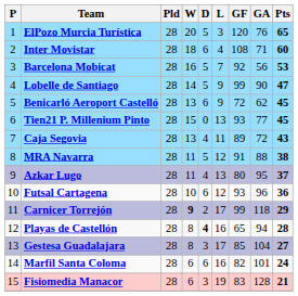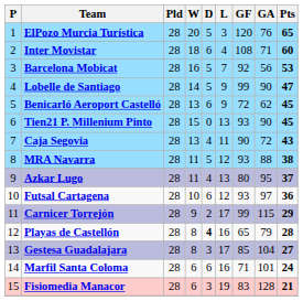 <table class="wikitable sortable" style="text-align: center;">
 <tr>
 <th align="center">P</th>
 <th align="center">Team</th>
 <th align="center">Pld</th>
 <th align="center">W</th>
 <th align="center">D</th>
 <th align="center">L</th>
 <th align="center">GF</th>
 <th align="center">GA</th>
 <th align="center">Pts</th>
 </tr>
 <tr ! style="background:#97DEFF;">
 <td>1</td>
 <td align="left"><strong><a href='#'>ElPozo Murcia Turística</a></strong></td>
 <td>28</td>
 <td>20</td>
 <td>5</td>
 <td>3</td>
 <td>120</td>
 <td>76</td>
 <td><strong>65</strong></td>
 </tr>
 <tr ! style="background:#97DEFF;">
 <td>2</td>
 <td align="left"><strong><a href='#'>Inter Movistar</a></strong></td>
 <td>28</td>
 <td>18</td>
 <td>6</td>
 <td>4</td>
 <td>108</td>
 <td>71</td>
 <td><strong>60</strong></td>
 </tr>
 <tr ! style="background:#97DEFF;">
 <td>3</td>
 <td align="left"><strong><a href='#'>Barcelona Mobicat</a></strong></td>
 <td>28</td>
 <td>16</td>
 <td>5</td>
 <td>7</td>
 <td>92</td>
 <td>56</td>
 <td><strong>53</strong></td>
 </tr>
 <tr ! style="background:#97DEFF;">
 <td>4</td>
 <td align="left"><strong><a href='#'>Lobelle de Santiago</a></strong></td>
 <td>28</td>
 <td>14</td>
 <td>5</td>
 <td>9</td>
 <td>99</td>
 <td>90</td>
 <td><strong>47</strong></td>
 </tr>
 <tr ! style="background:#97DEFF;">
 <td>5</td>
 <td align="left"><strong><a href='#'>Benicarló Aeroport Castelló</a></strong></td>
 <td>28</td>
 <td>13</td>
 <td>6</td>
 <td>9</td>
 <td>72</td>
 <td>62</td>
 <td><strong>45</strong></td>
 </tr>
 <tr ! style="background:#97DEFF;">
 <td>6</td>
 <td align="left"><strong><a href='#'>Tien21 P. Millenium Pinto</a></strong></td>
 <td>28</td>
 <td>15</td>
 <td>0</td>
 <td>13</td>
 <td>93</td>
-<td>77</td>
+<td>90</td>
 <td><strong>45</strong></td>
 </tr>
 <tr ! style="background:#97DEFF;">
 <td>7</td>
 <td align="left"><strong><a href='#'>Caja Segovia</a></strong></td>
 <td>28</td>
 <td>13</td>
 <td>4</td>
 <td>11</td>
-<td>89</td>
+<td>90</td>
 <td>72</td>
 <td><strong>43</strong></td>
 </tr>
 <tr ! style="background:#97DEFF;">
 <td>8</td>
 <td align="left"><strong><a href='#'>MRA Navarra</a></strong></td>
 <td>28</td>
 <td>11</td>
 <td>5</td>
 <td>12</td>
-<td>91</td>
+<td>93</td>
 <td>88</td>
 <td><strong>38</strong></td>
 </tr>
 <tr ! style="background:#BBBBDD;">
 <td>9</td>
 <td align="left"><strong><a href='#'>Azkar Lugo</a></strong></td>
 <td>28</td>
 <td>11</td>
 <td>4</td>
 <td>13</td>
 <td>80</td>
 <td>95</td>
 <td><strong>37</strong></td>
 </tr>
 <tr>
 <td>10</td>
 <td align="left"><strong><a href='#'>Futsal Cartagena</a></strong></td>
 <td>28</td>
 <td>10</td>
 <td>6</td>
 <td>12</td>
 <td>93</td>
-<td>96</td>
+<td>97</td>
 <td><strong>36</strong></td>
 </tr>
 <tr ! style="background:#BBBBDD;">
 <td>11</td>
 <td align="left"><strong><a href='#'>Carnicer Torrejón</a></strong></td>
 <td>28</td>
-<td><strong>9</strong></td>
+<td>9</td>
 <td>2</td>
 <td>17</td>
 <td>99</td>
-<td>118</td>
+<td>115</td>
 <td><strong>29</strong></td>
 </tr>
 <tr>
 <td>12</td>
 <td align="left"><strong><a href='#'>Playas de Castellón</a></strong></td>
 <td>28</td>
 <td>8</td>
 <td><strong>4</strong></td>
 <td>16</td>
 <td>65</td>
-<td>94</td>
+<td>79</td>
 <td><strong>28</strong></td>
 </tr>
 <tr ! style="background:#BBBBDD;">
 <td>13</td>
 <td align="left"><strong><a href='#'>Gestesa Guadalajara</a></strong></td>
 <td>28</td>
 <td>8</td>
 <td>3</td>
 <td>17</td>
 <td>85</td>
 <td>104</td>
 <td><strong>27</strong></td>
 </tr>
 <tr>
 <td>14</td>
 <td align="left"><strong><a href='#'>Marfil Santa Coloma</a></strong></td>
 <td>28</td>
 <td>6</td>
 <td>6</td>
 <td>16</td>
-<td>82</td>
+<td>71</td>
 <td>101</td>
 <td><strong>24</strong></td>
 </tr>
 <tr ! style="background:#FFCCCC;">
 <td>15</td>
 <td align="left"><strong><a href='#'>Fisiomedia Manacor</a></strong></td>
 <td>28</td>
 <td>6</td>
 <td>3</td>
 <td>19</td>
 <td>83</td>
 <td>128</td>
 <td><strong>21</strong></td>
 </tr>
 <tr>
 </tr>
 </table>
